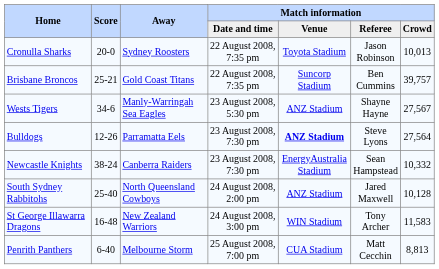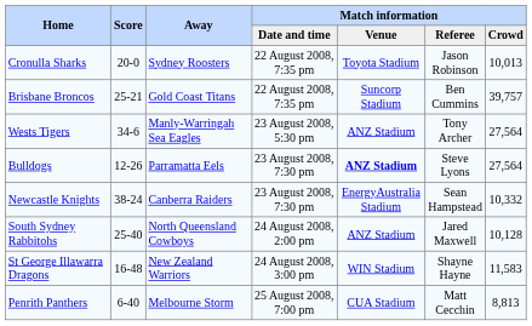 <table border=1 style="border-collapse:collapse; font-size:90%;" cellpadding=3 cellspacing=0 width=100%>
 <tr bgcolor=#C1D8FF>
 <th rowspan=2 width=21%>Home</th>
 <th rowspan=2 width=6%>Score</th>
 <th rowspan=2 width=21%>Away</th>
 <th colspan=6>Match information</th>
 </tr>
 <tr bgcolor=#EFEFEF>
 <th width=17%>Date and time</th>
 <th width=17%>Venue</th>
 <th width=11%>Referee</th>
 <th width=7%>Crowd</th>
 </tr>
 <tr align=center bgcolor=#F5FAFF>
 <td align=left> <a href='#'>Cronulla Sharks</a></td>
 <td>20-0</td>
 <td align=left> <a href='#'>Sydney Roosters</a></td>
 <td>22 August 2008, 7:35 pm</td>
 <td><a href='#'>Toyota Stadium</a></td>
 <td>Jason Robinson</td>
 <td>10,013</td>
 </tr>
 <tr align=center bgcolor=#F5FAFF>
 <td align=left> <a href='#'>Brisbane Broncos</a></td>
 <td>25-21</td>
 <td align=left> <a href='#'>Gold Coast Titans</a></td>
 <td>22 August 2008, 7:35 pm</td>
 <td><a href='#'>Suncorp Stadium</a></td>
 <td>Ben Cummins</td>
 <td>39,757</td>
 </tr>
 <tr align=center bgcolor=#F5FAFF>
 <td align=left> <a href='#'>Wests Tigers</a></td>
 <td>34-6</td>
 <td align=left> <a href='#'>Manly-Warringah Sea Eagles</a></td>
 <td>23 August 2008, 5:30 pm</td>
 <td><a href='#'>ANZ Stadium</a></td>
-<td>Shayne Hayne</td>
-<td>27,567</td>
+<td>Tony Archer</td>
+<td>27,564</td>
 </tr>
 <tr align=center bgcolor=#F5FAFF>
 <td align=left> <a href='#'>Bulldogs</a></td>
 <td>12-26</td>
 <td align=left> <a href='#'>Parramatta Eels</a></td>
 <td>23 August 2008, 7:30 pm</td>
 <td><strong><a href='#'>ANZ Stadium</a></strong></td>
 <td>Steve Lyons</td>
 <td>27,564</td>
 </tr>
 <tr align=center bgcolor=#F5FAFF>
 <td align=left> <a href='#'>Newcastle Knights</a></td>
 <td>38-24</td>
 <td align=left> <a href='#'>Canberra Raiders</a></td>
 <td>23 August 2008, 7:30 pm</td>
 <td><a href='#'>EnergyAustralia Stadium</a></td>
 <td>Sean Hampstead</td>
 <td>10,332</td>
 </tr>
 <tr align=center bgcolor=#F5FAFF>
 <td align=left> <a href='#'>South Sydney Rabbitohs</a></td>
 <td>25-40</td>
 <td align=left> <a href='#'>North Queensland Cowboys</a></td>
 <td>24 August 2008, 2:00 pm</td>
 <td><a href='#'>ANZ Stadium</a></td>
 <td>Jared Maxwell</td>
 <td>10,128</td>
 </tr>
 <tr align=center bgcolor=#F5FAFF>
 <td align=left> <a href='#'>St George Illawarra Dragons</a></td>
 <td>16-48</td>
 <td align=left> <a href='#'>New Zealand Warriors</a></td>
 <td>24 August 2008, 3:00 pm</td>
 <td><a href='#'>WIN Stadium</a></td>
-<td>Tony Archer</td>
+<td>Shayne Hayne</td>
 <td>11,583</td>
 </tr>
 <tr align=center bgcolor=#F5FAFF>
 <td align=left> <a href='#'>Penrith Panthers</a></td>
 <td>6-40</td>
 <td align=left> <a href='#'>Melbourne Storm</a></td>
 <td>25 August 2008, 7:00 pm</td>
 <td><a href='#'>CUA Stadium</a></td>
 <td>Matt Cecchin</td>
 <td>8,813</td>
 </tr>
 </table>
